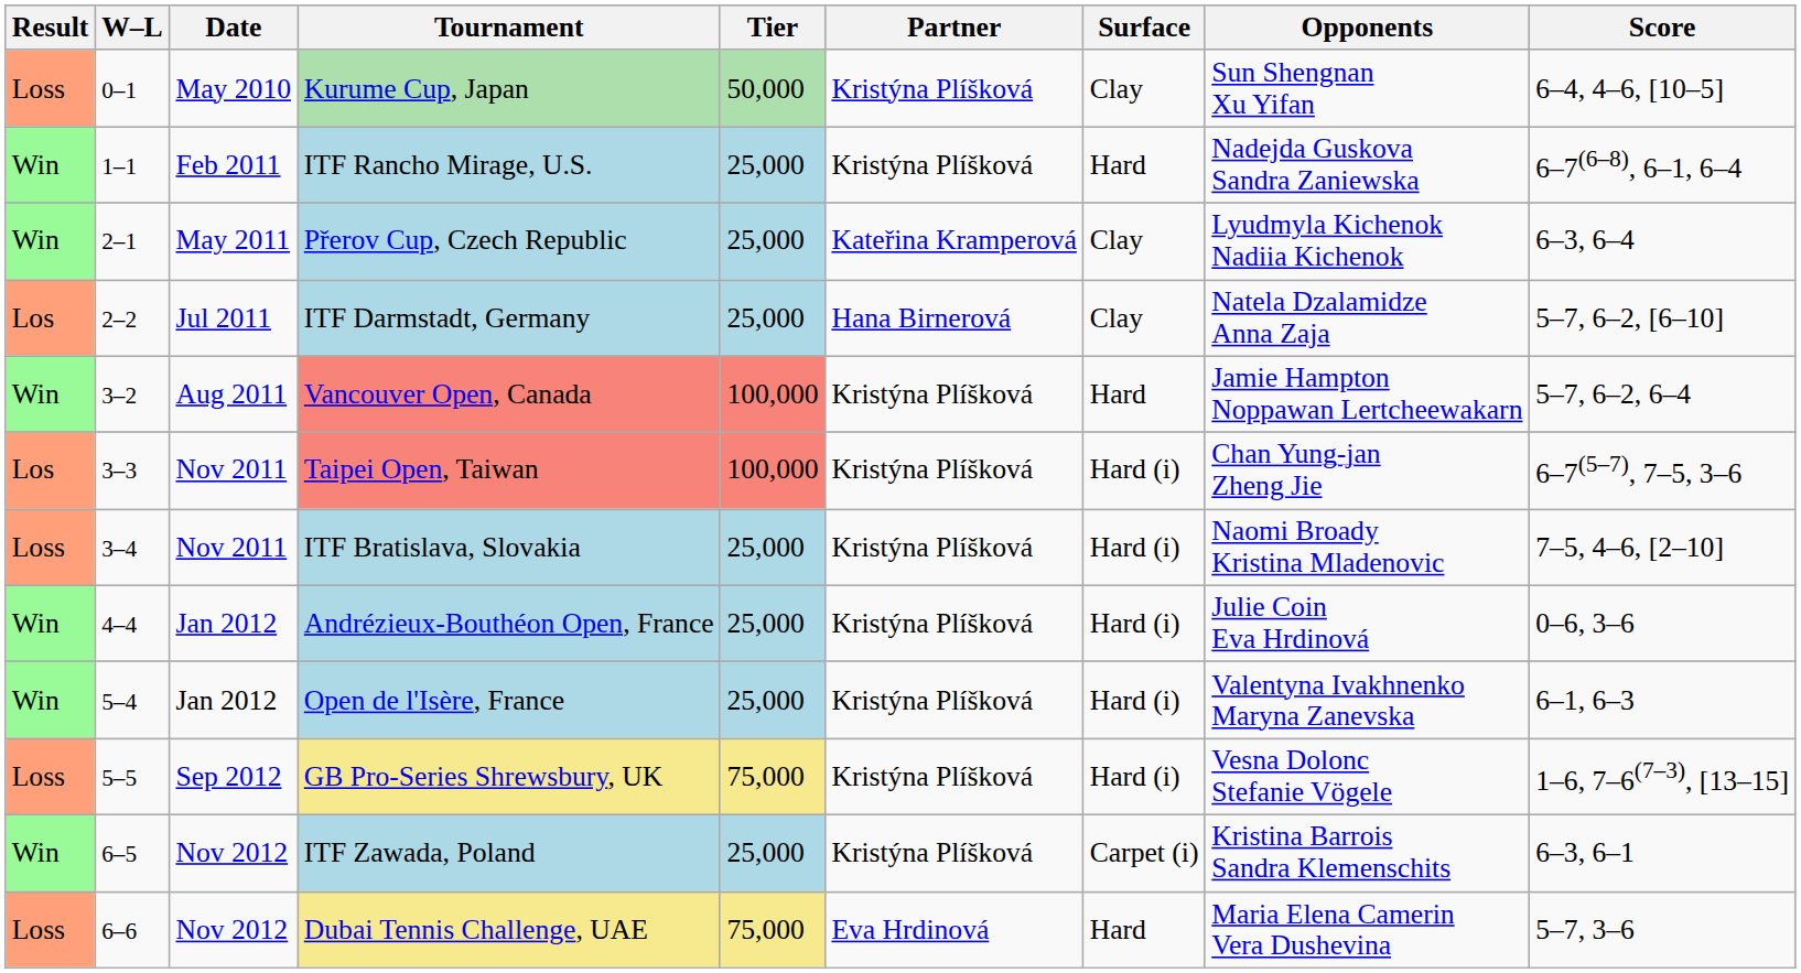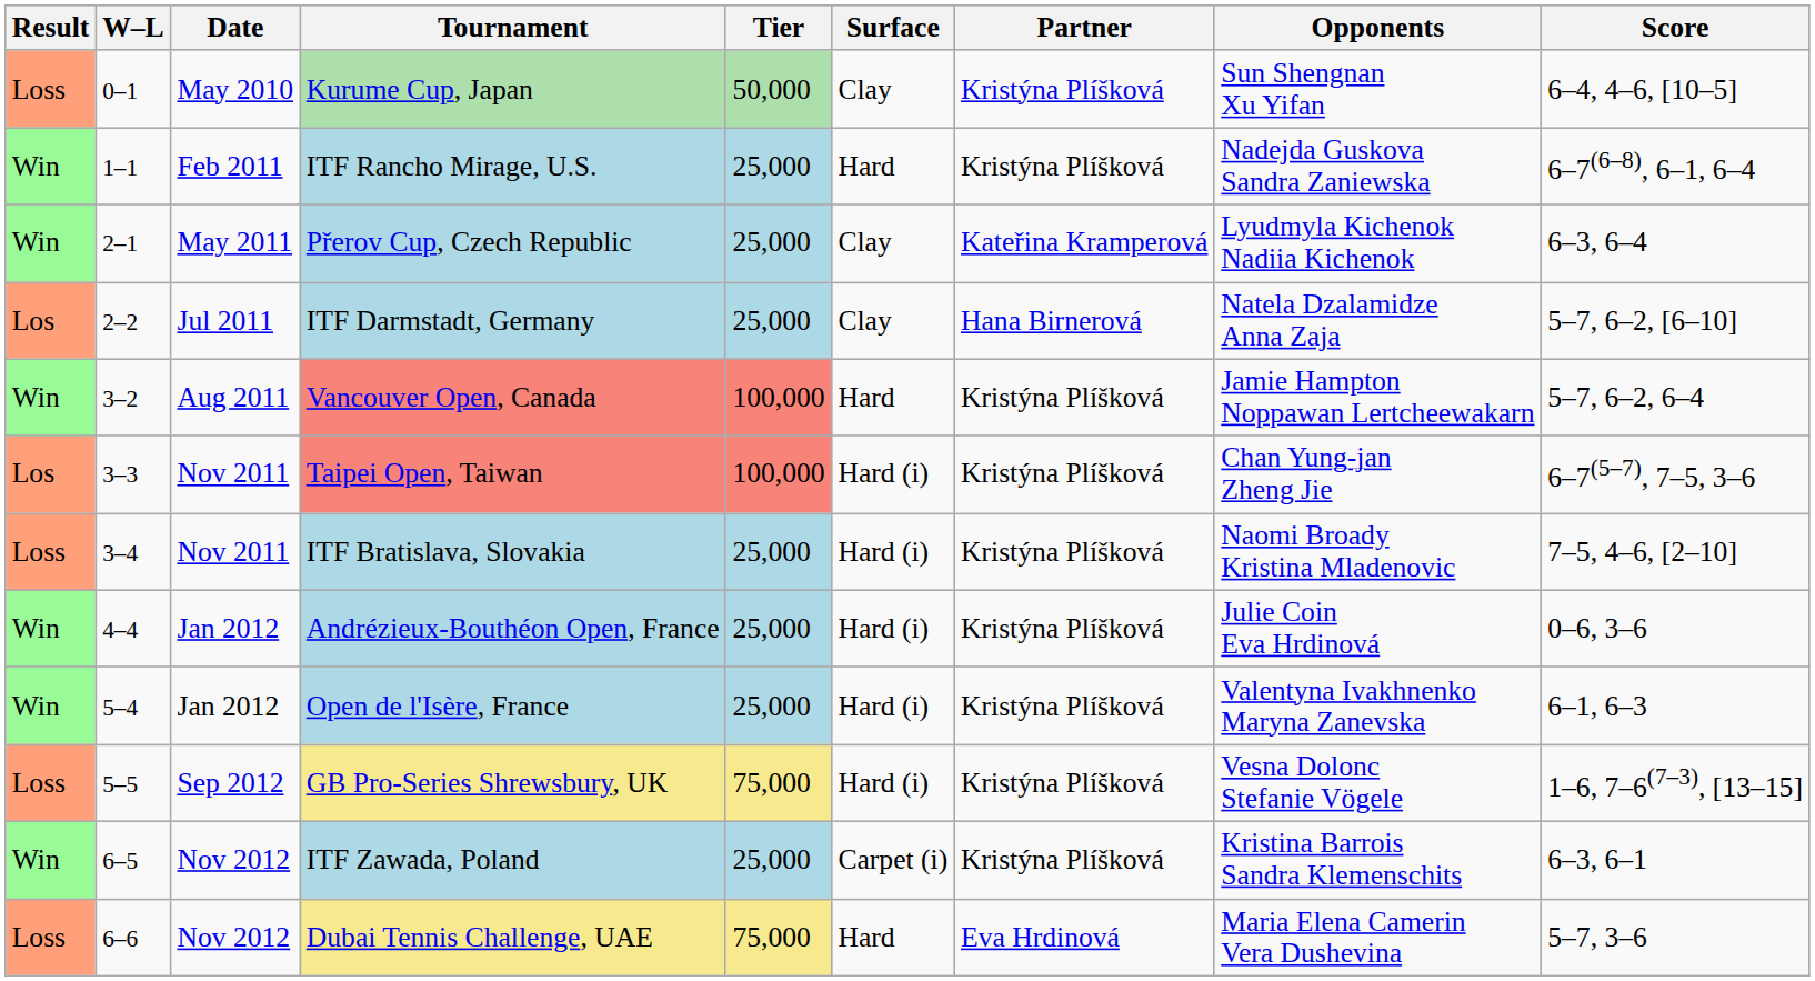 <table class="sortable wikitable">
 <tr>
 <th>Result</th>
 <th class="unsortable">W–L</th>
 <th>Date</th>
 <th>Tournament</th>
 <th>Tier</th>
+<th>Surface</th>
 <th>Partner</th>
-<th>Surface</th>
 <th>Opponents</th>
 <th class="unsortable">Score</th>
 </tr>
 <tr>
 <td style="background:#ffa07a;">Loss</td>
 <td><small>0–1</small></td>
 <td><a href='#'>May 2010</a></td>
 <td style="background:#addfad;"><a href='#'>Kurume Cup</a>, Japan</td>
 <td style="background:#addfad;">50,000</td>
+<td>Clay</td>
 <td> <a href='#'>Kristýna Plíšková</a></td>
-<td>Clay</td>
 <td> <a href='#'>Sun Shengnan</a> <br>  <a href='#'>Xu Yifan</a></td>
 <td>6–4, 4–6, [10–5]</td>
 </tr>
 <tr>
 <td style="background:#98fb98;">Win</td>
 <td><small>1–1</small></td>
 <td><a href='#'>Feb 2011</a></td>
 <td style="background:lightblue;">ITF Rancho Mirage, U.S.</td>
 <td style="background:lightblue;">25,000</td>
+<td>Hard</td>
 <td> Kristýna Plíšková</td>
-<td>Hard</td>
 <td> <a href='#'>Nadejda Guskova</a> <br>  <a href='#'>Sandra Zaniewska</a></td>
 <td>6–7<sup>(6–8)</sup>, 6–1, 6–4</td>
 </tr>
 <tr>
 <td style="background:#98fb98;">Win</td>
 <td><small>2–1</small></td>
 <td><a href='#'>May 2011</a></td>
 <td style="background:lightblue;"><a href='#'>Přerov Cup</a>, Czech Republic</td>
 <td style="background:lightblue;">25,000</td>
+<td>Clay</td>
 <td> <a href='#'>Kateřina Kramperová</a></td>
-<td>Clay</td>
 <td> <a href='#'>Lyudmyla Kichenok</a> <br>  <a href='#'>Nadiia Kichenok</a></td>
 <td>6–3, 6–4</td>
 </tr>
 <tr>
 <td style="background:#ffa07a;">Los</td>
 <td><small>2–2</small></td>
 <td><a href='#'>Jul 2011</a></td>
 <td style="background:lightblue;">ITF Darmstadt, Germany</td>
 <td style="background:lightblue;">25,000</td>
+<td>Clay</td>
 <td> <a href='#'>Hana Birnerová</a></td>
-<td>Clay</td>
 <td> <a href='#'>Natela Dzalamidze</a> <br>  <a href='#'>Anna Zaja</a></td>
 <td>5–7, 6–2, [6–10]</td>
 </tr>
 <tr>
 <td style="background:#98fb98;">Win</td>
 <td><small>3–2</small></td>
 <td><a href='#'>Aug 2011</a></td>
 <td style="background:#f88379;"><a href='#'>Vancouver Open</a>, Canada</td>
 <td style="background:#f88379;">100,000</td>
+<td>Hard</td>
 <td> Kristýna Plíšková</td>
-<td>Hard</td>
 <td> <a href='#'>Jamie Hampton</a> <br>  <a href='#'>Noppawan Lertcheewakarn</a></td>
 <td>5–7, 6–2, 6–4</td>
 </tr>
 <tr>
 <td style="background:#ffa07a;">Los</td>
 <td><small>3–3</small></td>
 <td><a href='#'>Nov 2011</a></td>
 <td style="background:#f88379;"><a href='#'>Taipei Open</a>, Taiwan</td>
 <td style="background:#f88379;">100,000</td>
+<td>Hard (i)</td>
 <td> Kristýna Plíšková</td>
-<td>Hard (i)</td>
 <td> <a href='#'>Chan Yung-jan</a> <br>  <a href='#'>Zheng Jie</a></td>
 <td>6–7<sup>(5–7)</sup>, 7–5, 3–6</td>
 </tr>
 <tr>
 <td style="background:#ffa07a;">Loss</td>
 <td><small>3–4</small></td>
 <td><a href='#'>Nov 2011</a></td>
 <td style="background:lightblue;">ITF Bratislava, Slovakia</td>
 <td style="background:lightblue;">25,000</td>
+<td>Hard (i)</td>
 <td> Kristýna Plíšková</td>
-<td>Hard (i)</td>
 <td> <a href='#'>Naomi Broady</a> <br>  <a href='#'>Kristina Mladenovic</a></td>
 <td>7–5, 4–6, [2–10]</td>
 </tr>
 <tr>
 <td style="background:#98fb98;">Win</td>
 <td><small>4–4</small></td>
 <td><a href='#'>Jan 2012</a></td>
 <td style="background:lightblue;"><a href='#'>Andrézieux-Bouthéon Open</a>, France</td>
 <td style="background:lightblue;">25,000</td>
+<td>Hard (i)</td>
 <td> Kristýna Plíšková</td>
-<td>Hard (i)</td>
 <td> <a href='#'>Julie Coin</a> <br>  <a href='#'>Eva Hrdinová</a></td>
 <td>0–6, 3–6</td>
 </tr>
 <tr>
 <td style="background:#98fb98;">Win</td>
 <td><small>5–4</small></td>
 <td>Jan 2012</td>
 <td style="background:lightblue;"><a href='#'>Open de l'Isère</a>, France</td>
 <td style="background:lightblue;">25,000</td>
+<td>Hard (i)</td>
 <td> Kristýna Plíšková</td>
-<td>Hard (i)</td>
 <td> <a href='#'>Valentyna Ivakhnenko</a> <br>  <a href='#'>Maryna Zanevska</a></td>
 <td>6–1, 6–3</td>
 </tr>
 <tr>
 <td style="background:#ffa07a;">Loss</td>
 <td><small>5–5</small></td>
 <td><a href='#'>Sep 2012</a></td>
 <td style="background:#f7e98e;"><a href='#'>GB Pro-Series Shrewsbury</a>, UK</td>
 <td style="background:#f7e98e;">75,000</td>
+<td>Hard (i)</td>
 <td> Kristýna Plíšková</td>
-<td>Hard (i)</td>
 <td> <a href='#'>Vesna Dolonc</a> <br>  <a href='#'>Stefanie Vögele</a></td>
 <td>1–6, 7–6<sup>(7–3)</sup>, [13–15]</td>
 </tr>
 <tr>
 <td style="background:#98fb98;">Win</td>
 <td><small>6–5</small></td>
 <td><a href='#'>Nov 2012</a></td>
 <td style="background:lightblue;">ITF Zawada, Poland</td>
 <td style="background:lightblue;">25,000</td>
+<td>Carpet (i)</td>
 <td> Kristýna Plíšková</td>
-<td>Carpet (i)</td>
 <td> <a href='#'>Kristina Barrois</a> <br>  <a href='#'>Sandra Klemenschits</a></td>
 <td>6–3, 6–1</td>
 </tr>
 <tr>
 <td style="background:#ffa07a;">Loss</td>
 <td><small>6–6</small></td>
 <td><a href='#'>Nov 2012</a></td>
 <td style="background:#f7e98e;"><a href='#'>Dubai Tennis Challenge</a>, UAE</td>
 <td style="background:#f7e98e;">75,000</td>
+<td>Hard</td>
 <td> <a href='#'>Eva Hrdinová</a></td>
-<td>Hard</td>
 <td> <a href='#'>Maria Elena Camerin</a> <br>  <a href='#'>Vera Dushevina</a></td>
 <td>5–7, 3–6</td>
 </tr>
 </table>
